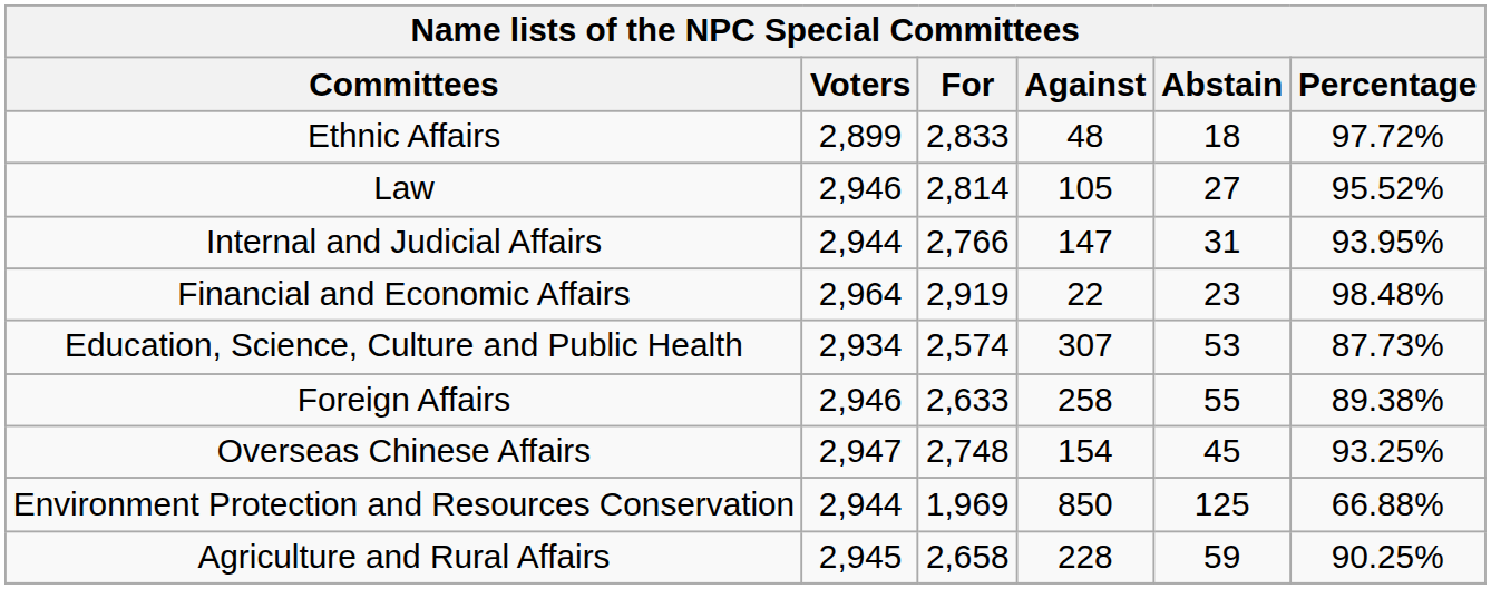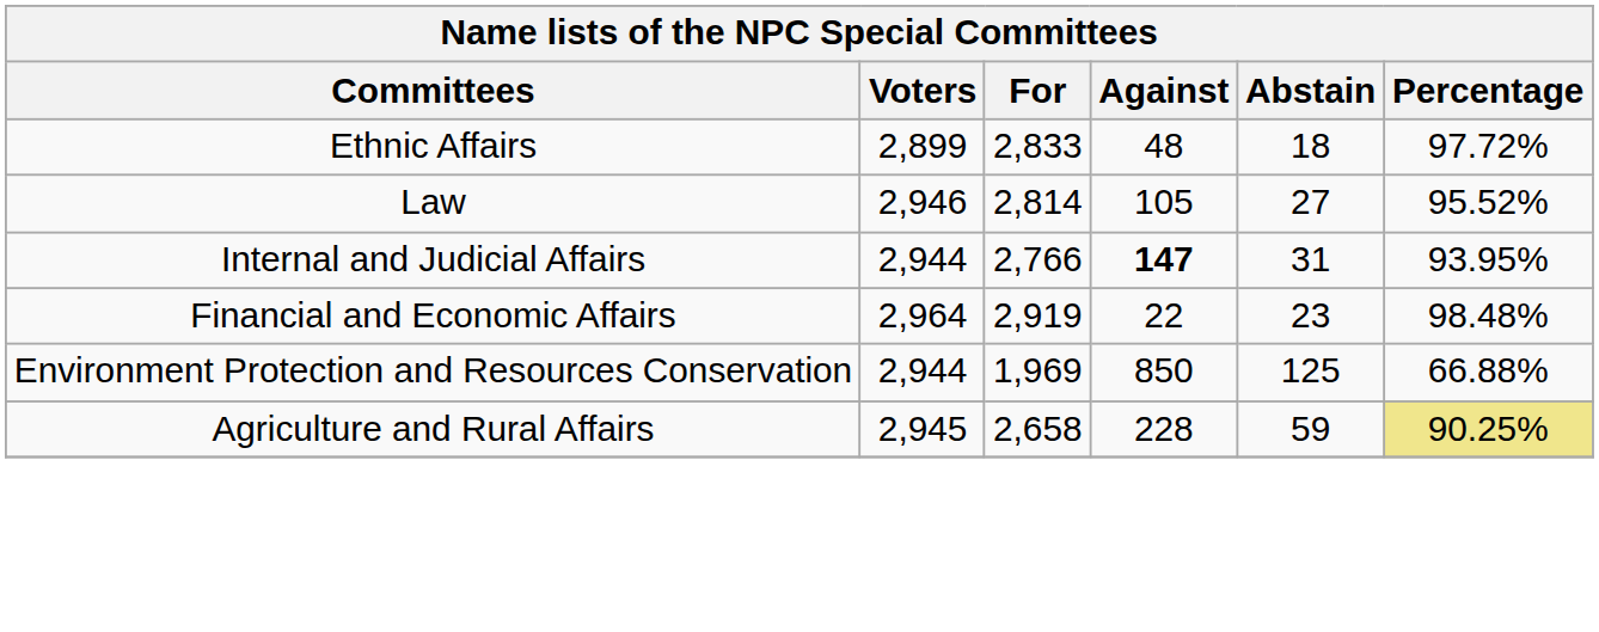 <table class="wikitable" style="text-align: center;">
 <tr>
 <th colspan=6>Name lists of the NPC Special Committees</th>
 </tr>
 <tr>
 <th>Committees</th>
 <th>Voters</th>
 <th>For</th>
 <th>Against</th>
 <th>Abstain</th>
 <th>Percentage</th>
 </tr>
 <tr>
 <td>Ethnic Affairs</td>
 <td>2,899</td>
 <td>2,833</td>
 <td>48</td>
 <td>18</td>
 <td>97.72%</td>
 </tr>
 <tr>
 <td>Law</td>
 <td>2,946</td>
 <td>2,814</td>
 <td>105</td>
 <td>27</td>
 <td>95.52%</td>
 </tr>
 <tr>
 <td>Internal and Judicial Affairs</td>
 <td>2,944</td>
 <td>2,766</td>
-<td>147</td>
+<td><strong>147</strong></td>
 <td>31</td>
 <td>93.95%</td>
 </tr>
 <tr>
 <td>Financial and Economic Affairs</td>
 <td>2,964</td>
 <td>2,919</td>
 <td>22</td>
 <td>23</td>
 <td>98.48%</td>
-</tr>
-<tr>
-<td>Education, Science, Culture and Public Health</td>
-<td>2,934</td>
-<td>2,574</td>
-<td>307</td>
-<td>53</td>
-<td>87.73%</td>
-</tr>
-<tr>
-<td>Foreign Affairs</td>
-<td>2,946</td>
-<td>2,633</td>
-<td>258</td>
-<td>55</td>
-<td>89.38%</td>
-</tr>
-<tr>
-<td>Overseas Chinese Affairs</td>
-<td>2,947</td>
-<td>2,748</td>
-<td>154</td>
-<td>45</td>
-<td>93.25%</td>
 </tr>
 <tr>
 <td>Environment Protection and Resources Conservation</td>
 <td>2,944</td>
 <td>1,969</td>
 <td>850</td>
 <td>125</td>
 <td>66.88%</td>
 </tr>
 <tr>
 <td>Agriculture and Rural Affairs</td>
 <td>2,945</td>
 <td>2,658</td>
 <td>228</td>
 <td>59</td>
-<td>90.25%</td>
+<td style="background: khaki;">90.25%</td>
 </tr>
 <tr>
 </tr>
 </table>
